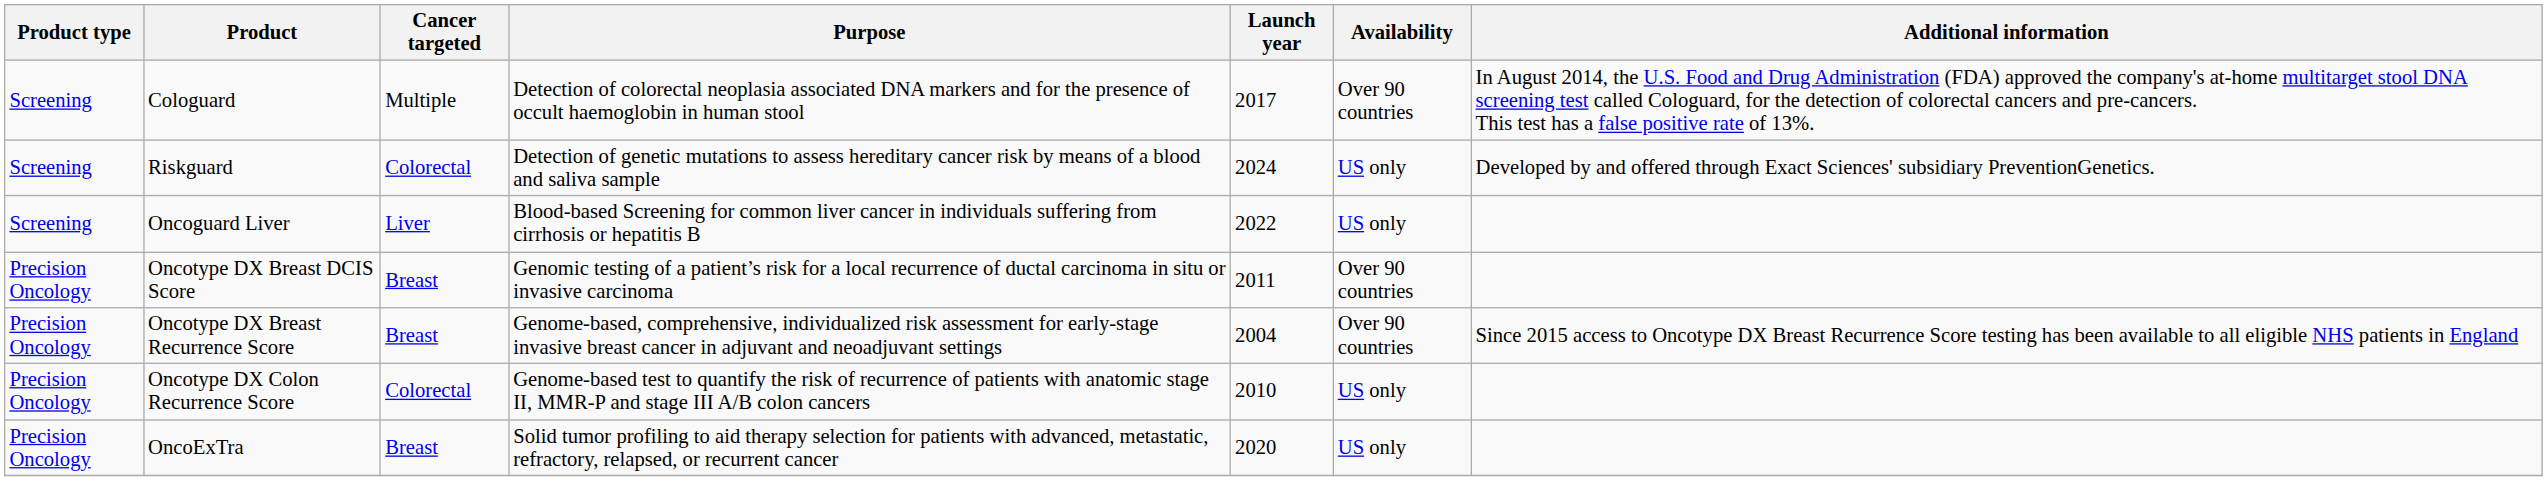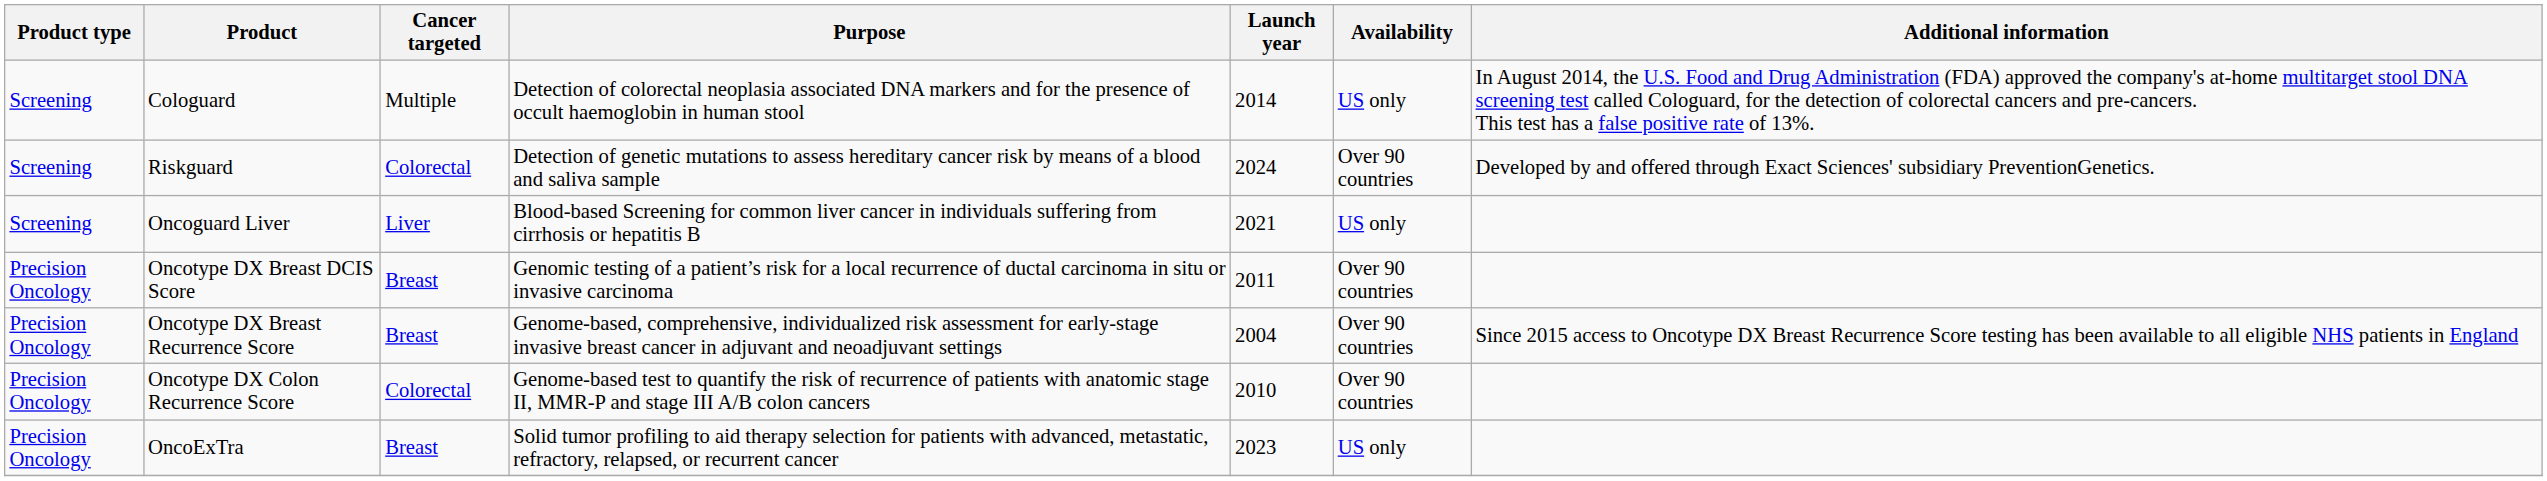 <table class="wikitable sortable">
 <tr>
 <th>Product type</th>
 <th>Product</th>
 <th>Cancer targeted</th>
 <th>Purpose</th>
 <th>Launch year</th>
 <th>Availability</th>
 <th>Additional information</th>
 </tr>
 <tr>
 <td><a href='#'>Screening</a></td>
 <td>Cologuard</td>
 <td>Multiple</td>
 <td>Detection of colorectal neoplasia associated DNA markers and for the presence of occult haemoglobin in human stool</td>
-<td>2017</td>
-<td>Over 90 countries</td>
+<td>2014</td>
+<td><a href='#'>US</a> only</td>
 <td>In August 2014, the <a href='#'>U.S. Food and Drug Administration</a> (FDA) approved the company's at-home <a href='#'>multitarget stool DNA screening test</a> called Cologuard, for the detection of colorectal cancers and pre-cancers.<br>This test has a <a href='#'>false positive rate</a> of 13%.</td>
 </tr>
 <tr>
 <td><a href='#'>Screening</a></td>
 <td>Riskguard</td>
 <td><a href='#'>Colorectal</a></td>
 <td>Detection of genetic mutations to assess hereditary cancer risk by means of a blood and saliva sample</td>
 <td>2024</td>
-<td><a href='#'>US</a> only</td>
+<td>Over 90 countries</td>
 <td>Developed by and offered through Exact Sciences' subsidiary PreventionGenetics.</td>
 </tr>
 <tr>
 <td><a href='#'>Screening</a></td>
 <td>Oncoguard Liver</td>
 <td><a href='#'>Liver</a></td>
 <td>Blood-based Screening for common liver cancer in individuals suffering from cirrhosis or hepatitis B</td>
-<td>2022</td>
+<td>2021</td>
 <td><a href='#'>US</a> only</td>
 <td></td>
 </tr>
 <tr>
 <td><a href='#'>Precision Oncology</a></td>
 <td>Oncotype DX Breast DCIS Score</td>
 <td><a href='#'>Breast</a></td>
 <td>Genomic testing of a patient’s risk for a local recurrence of ductal carcinoma in situ or invasive carcinoma</td>
 <td>2011</td>
 <td>Over 90 countries</td>
 <td></td>
 </tr>
 <tr>
 <td><a href='#'>Precision Oncology</a></td>
 <td>Oncotype DX Breast Recurrence Score</td>
 <td><a href='#'>Breast</a></td>
 <td>Genome-based, comprehensive, individualized risk assessment for early-stage invasive breast cancer in adjuvant and neoadjuvant settings</td>
 <td>2004</td>
 <td>Over 90 countries</td>
 <td>Since 2015 access to Oncotype DX Breast Recurrence Score testing has been available to all eligible <a href='#'>NHS</a> patients in <a href='#'>England</a></td>
 </tr>
 <tr>
 <td><a href='#'>Precision Oncology</a></td>
 <td>Oncotype DX Colon Recurrence Score</td>
 <td><a href='#'>Colorectal</a></td>
 <td>Genome-based test to quantify the risk of recurrence of patients with anatomic stage II, MMR-P and stage III A/B colon cancers</td>
 <td>2010</td>
-<td><a href='#'>US</a> only</td>
+<td>Over 90 countries</td>
 <td></td>
 </tr>
 <tr>
 <td><a href='#'>Precision Oncology</a></td>
 <td>OncoExTra</td>
 <td><a href='#'>Breast</a></td>
 <td>Solid tumor profiling to aid therapy selection for patients with advanced, metastatic, refractory, relapsed, or recurrent cancer</td>
-<td>2020</td>
+<td>2023</td>
 <td><a href='#'>US</a> only</td>
 <td></td>
 </tr>
 <tr>
 </tr>
 </table>
